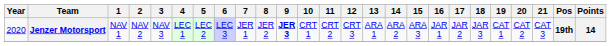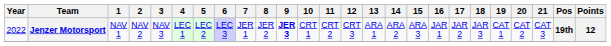 <table class="wikitable" style="text-align:center; font-size:85%">
 <tr>
 <th>Year</th>
 <th>Team</th>
 <th>1</th>
 <th>2</th>
 <th>3</th>
 <th>4</th>
 <th>5</th>
 <th>6</th>
 <th>7</th>
 <th>8</th>
 <th>9</th>
 <th>10</th>
 <th>11</th>
 <th>12</th>
 <th>13</th>
 <th>14</th>
 <th>15</th>
 <th>16</th>
 <th>17</th>
 <th>18</th>
 <th>19</th>
 <th>20</th>
 <th>21</th>
 <th>Pos</th>
 <th>Points</th>
 </tr>
 <tr>
-<td><a href='#'>2020</a></td>
+<td><a href='#'>2022</a></td>
 <th nowrap><a href='#'>Jenzer Motorsport</a></th>
 <td><a href='#'>NAV<br>1</a></td>
 <td><a href='#'>NAV<br>2</a></td>
 <td><a href='#'>NAV<br>3</a></td>
 <td style="background:#DFFFDF"><a href='#'>LEC<br>1</a><br></td>
 <td style="background:#DFFFDF"><a href='#'>LEC<br>2</a><br></td>
 <td style="background:#CFCFFF"><a href='#'>LEC<br>3</a><br></td>
 <td><a href='#'>JER<br>1</a></td>
 <td><a href='#'>JER<br>2</a></td>
 <td><strong><a href='#'>JER<br>3</a></strong></td>
 <td><a href='#'>CRT<br>1</a></td>
 <td><a href='#'>CRT<br>2</a></td>
 <td><a href='#'>CRT<br>3</a></td>
 <td><a href='#'>ARA<br>1</a></td>
 <td><a href='#'>ARA<br>2</a></td>
 <td><a href='#'>ARA<br>3</a></td>
 <td><a href='#'>JAR<br>1</a></td>
 <td><a href='#'>JAR<br>2</a></td>
 <td><a href='#'>JAR<br>3</a></td>
 <td><a href='#'>CAT<br>1</a></td>
 <td><a href='#'>CAT<br>2</a></td>
 <td><a href='#'>CAT<br>3</a></td>
 <th>19th</th>
-<th>14</th>
+<th>12</th>
 </tr>
 <tr>
 </tr>
 </table>
